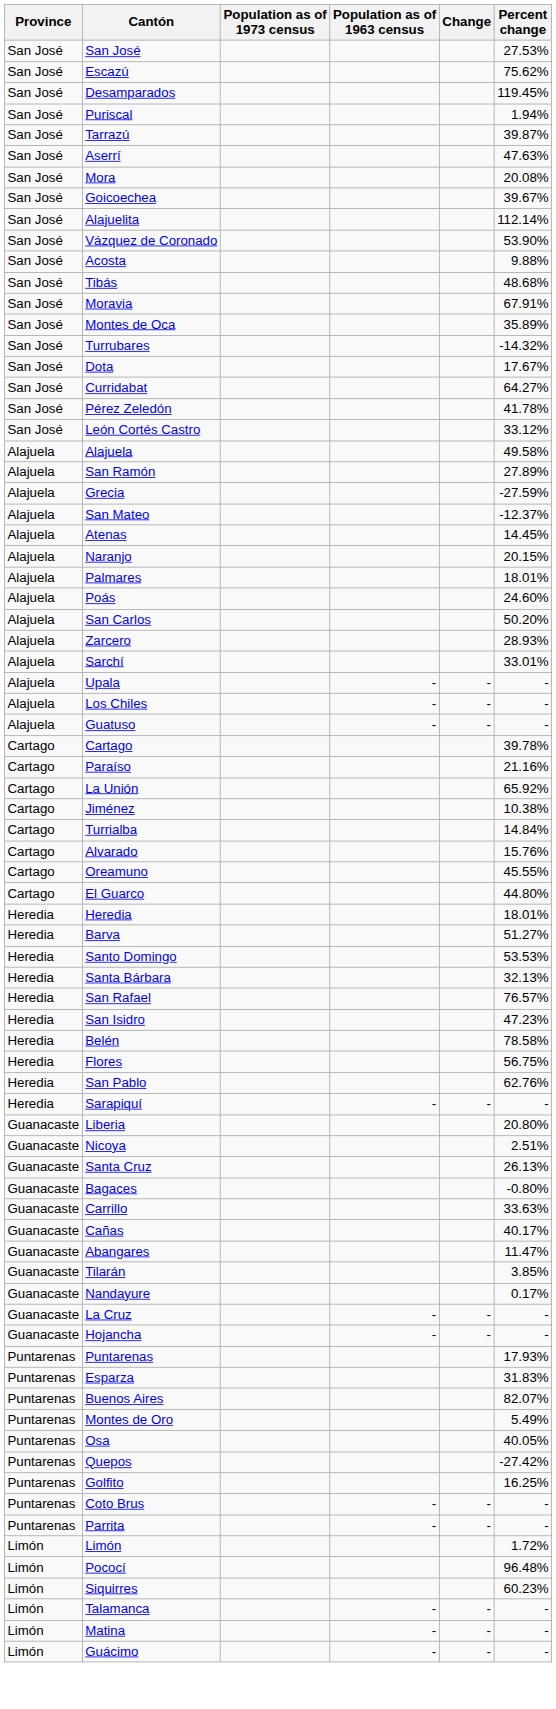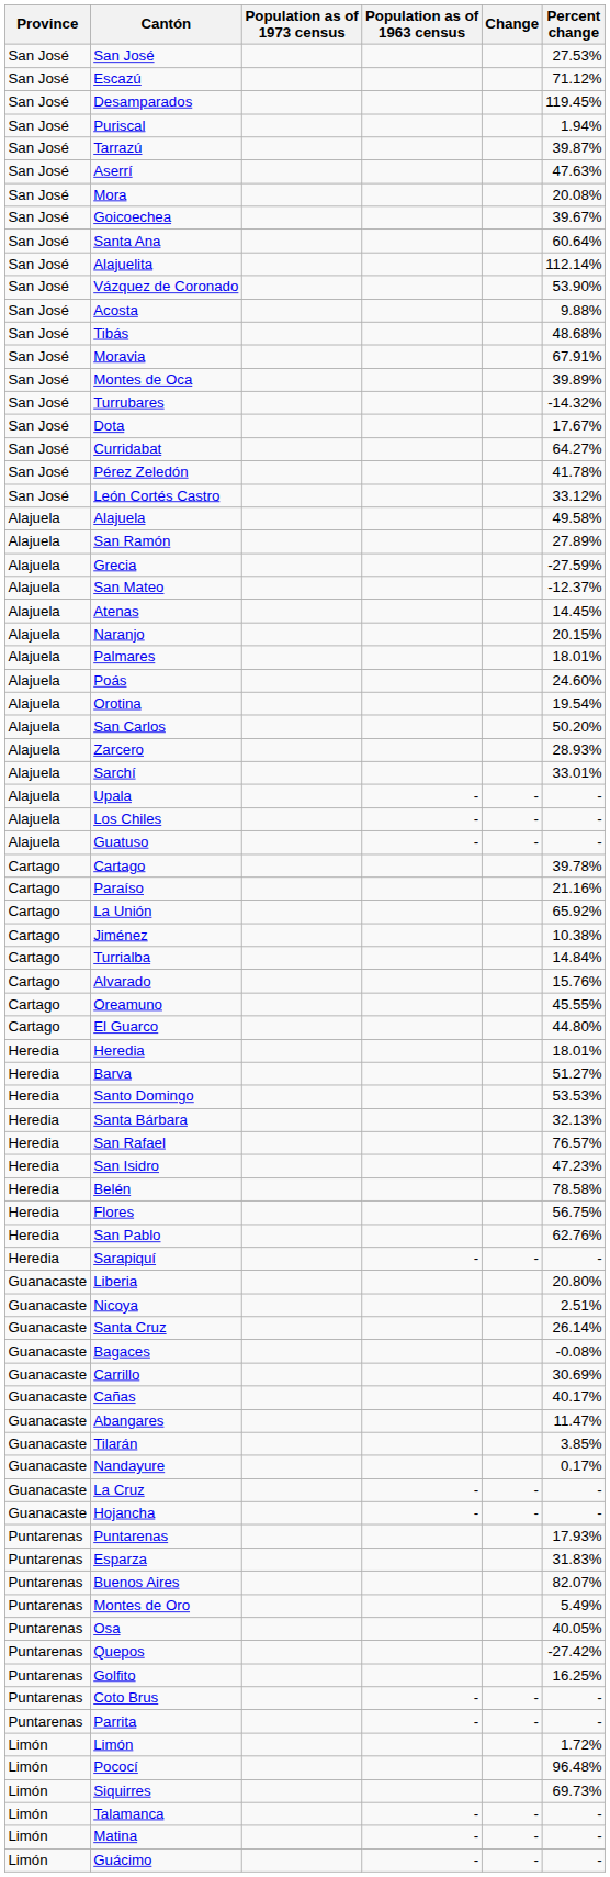 <table class="wikitable sortable" style="text-align: right;">
 <tr>
 <th>Province</th>
 <th>Cantón</th>
 <th>Population as of<br>1973 census</th>
 <th>Population as of<br>1963 census</th>
 <th>Change</th>
 <th>Percent<br>change</th>
 </tr>
 <tr>
 <td style="text-align: left;">San José</td>
 <td style="text-align: left;"><a href='#'>San José</a></td>
 <td></td>
 <td></td>
 <td> </td>
 <td>27.53% </td>
 </tr>
 <tr>
 <td style="text-align: left;">San José</td>
 <td style="text-align: left;"><a href='#'>Escazú</a></td>
 <td></td>
 <td></td>
 <td> </td>
-<td>75.62% </td>
+<td>71.12% </td>
 </tr>
 <tr>
 <td style="text-align: left;">San José</td>
 <td style="text-align: left;"><a href='#'>Desamparados</a></td>
 <td></td>
 <td></td>
 <td> </td>
 <td>119.45% </td>
 </tr>
 <tr>
 <td style="text-align: left;">San José</td>
 <td style="text-align: left;"><a href='#'>Puriscal</a></td>
 <td></td>
 <td></td>
 <td> </td>
 <td>1.94% </td>
 </tr>
 <tr>
 <td style="text-align: left;">San José</td>
 <td style="text-align: left;"><a href='#'>Tarrazú</a></td>
 <td></td>
 <td></td>
 <td> </td>
 <td>39.87% </td>
 </tr>
 <tr>
 <td style="text-align: left;">San José</td>
 <td style="text-align: left;"><a href='#'>Aserrí</a></td>
 <td></td>
 <td></td>
 <td> </td>
 <td>47.63% </td>
 </tr>
 <tr>
 <td style="text-align: left;">San José</td>
 <td style="text-align: left;"><a href='#'>Mora</a></td>
 <td></td>
 <td></td>
 <td> </td>
 <td>20.08% </td>
 </tr>
 <tr>
 <td style="text-align: left;">San José</td>
 <td style="text-align: left;"><a href='#'>Goicoechea</a></td>
 <td></td>
 <td></td>
 <td> </td>
 <td>39.67% </td>
 </tr>
 <tr>
 <td style="text-align: left;">San José</td>
+<td style="text-align: left;"><a href='#'>Santa Ana</a></td>
+<td></td>
+<td></td>
+<td> </td>
+<td>60.64% </td>
+</tr>
+<tr>
+<td style="text-align: left;">San José</td>
 <td style="text-align: left;"><a href='#'>Alajuelita</a></td>
 <td></td>
 <td></td>
 <td> </td>
 <td>112.14% </td>
 </tr>
 <tr>
 <td style="text-align: left;">San José</td>
 <td style="text-align: left;"><a href='#'>Vázquez de Coronado</a></td>
 <td></td>
 <td></td>
 <td> </td>
 <td>53.90% </td>
 </tr>
 <tr>
 <td style="text-align: left;">San José</td>
 <td style="text-align: left;"><a href='#'>Acosta</a></td>
 <td></td>
 <td></td>
 <td> </td>
 <td>9.88% </td>
 </tr>
 <tr>
 <td style="text-align: left;">San José</td>
 <td style="text-align: left;"><a href='#'>Tibás</a></td>
 <td></td>
 <td></td>
 <td> </td>
 <td>48.68% </td>
 </tr>
 <tr>
 <td style="text-align: left;">San José</td>
 <td style="text-align: left;"><a href='#'>Moravia</a></td>
 <td></td>
 <td></td>
 <td> </td>
 <td>67.91% </td>
 </tr>
 <tr>
 <td style="text-align: left;">San José</td>
 <td style="text-align: left;"><a href='#'>Montes de Oca</a></td>
 <td></td>
 <td></td>
 <td> </td>
-<td>35.89% </td>
+<td>39.89% </td>
 </tr>
 <tr>
 <td style="text-align: left;">San José</td>
 <td style="text-align: left;"><a href='#'>Turrubares</a></td>
 <td></td>
 <td></td>
 <td> </td>
 <td>-14.32% </td>
 </tr>
 <tr>
 <td style="text-align: left;">San José</td>
 <td style="text-align: left;"><a href='#'>Dota</a></td>
 <td></td>
 <td></td>
 <td> </td>
 <td>17.67% </td>
 </tr>
 <tr>
 <td style="text-align: left;">San José</td>
 <td style="text-align: left;"><a href='#'>Curridabat</a></td>
 <td></td>
 <td></td>
 <td> </td>
 <td>64.27% </td>
 </tr>
 <tr>
 <td style="text-align: left;">San José</td>
 <td style="text-align: left;"><a href='#'>Pérez Zeledón</a></td>
 <td></td>
 <td></td>
 <td> </td>
 <td>41.78% </td>
 </tr>
 <tr>
 <td style="text-align: left;">San José</td>
 <td style="text-align: left;"><a href='#'>León Cortés Castro</a></td>
 <td></td>
 <td></td>
 <td> </td>
 <td>33.12% </td>
 </tr>
 <tr>
 <td style="text-align: left;">Alajuela</td>
 <td style="text-align: left;"><a href='#'>Alajuela</a></td>
 <td></td>
 <td></td>
 <td> </td>
 <td>49.58% </td>
 </tr>
 <tr>
 <td style="text-align: left;">Alajuela</td>
 <td style="text-align: left;"><a href='#'>San Ramón</a></td>
 <td></td>
 <td></td>
 <td> </td>
 <td>27.89% </td>
 </tr>
 <tr>
 <td style="text-align: left;">Alajuela</td>
 <td style="text-align: left;"><a href='#'>Grecia</a></td>
 <td></td>
 <td></td>
 <td> </td>
 <td>-27.59% </td>
 </tr>
 <tr>
 <td style="text-align: left;">Alajuela</td>
 <td style="text-align: left;"><a href='#'>San Mateo</a></td>
 <td></td>
 <td></td>
 <td> </td>
 <td>-12.37% </td>
 </tr>
 <tr>
 <td style="text-align: left;">Alajuela</td>
 <td style="text-align: left;"><a href='#'>Atenas</a></td>
 <td></td>
 <td></td>
 <td> </td>
 <td>14.45% </td>
 </tr>
 <tr>
 <td style="text-align: left;">Alajuela</td>
 <td style="text-align: left;"><a href='#'>Naranjo</a></td>
 <td></td>
 <td></td>
 <td> </td>
 <td>20.15% </td>
 </tr>
 <tr>
 <td style="text-align: left;">Alajuela</td>
 <td style="text-align: left;"><a href='#'>Palmares</a></td>
 <td></td>
 <td></td>
 <td> </td>
 <td>18.01% </td>
 </tr>
 <tr>
 <td style="text-align: left;">Alajuela</td>
 <td style="text-align: left;"><a href='#'>Poás</a></td>
 <td></td>
 <td></td>
 <td> </td>
 <td>24.60% </td>
+</tr>
+<tr>
+<td style="text-align: left;">Alajuela</td>
+<td style="text-align: left;"><a href='#'>Orotina</a></td>
+<td></td>
+<td></td>
+<td> </td>
+<td>19.54% </td>
 </tr>
 <tr>
 <td style="text-align: left;">Alajuela</td>
 <td style="text-align: left;"><a href='#'>San Carlos</a></td>
 <td></td>
 <td></td>
 <td> </td>
 <td>50.20% </td>
 </tr>
 <tr>
 <td style="text-align: left;">Alajuela</td>
 <td style="text-align: left;"><a href='#'>Zarcero</a></td>
 <td></td>
 <td></td>
 <td> </td>
 <td>28.93% </td>
 </tr>
 <tr>
 <td style="text-align: left;">Alajuela</td>
 <td style="text-align: left;"><a href='#'>Sarchí</a></td>
 <td></td>
 <td></td>
 <td> </td>
 <td>33.01% </td>
 </tr>
 <tr>
 <td style="text-align: left;">Alajuela</td>
 <td style="text-align: left;"><a href='#'>Upala</a></td>
 <td></td>
 <td>-</td>
 <td>-</td>
 <td>-</td>
 </tr>
 <tr>
 <td style="text-align: left;">Alajuela</td>
 <td style="text-align: left;"><a href='#'>Los Chiles</a></td>
 <td></td>
 <td>-</td>
 <td>-</td>
 <td>-</td>
 </tr>
 <tr>
 <td style="text-align: left;">Alajuela</td>
 <td style="text-align: left;"><a href='#'>Guatuso</a></td>
 <td></td>
 <td>-</td>
 <td>-</td>
 <td>-</td>
 </tr>
 <tr>
 <td style="text-align: left;">Cartago</td>
 <td style="text-align: left;"><a href='#'>Cartago</a></td>
 <td></td>
 <td></td>
 <td> </td>
 <td>39.78% </td>
 </tr>
 <tr>
 <td style="text-align: left;">Cartago</td>
 <td style="text-align: left;"><a href='#'>Paraíso</a></td>
 <td></td>
 <td></td>
 <td> </td>
 <td>21.16% </td>
 </tr>
 <tr>
 <td style="text-align: left;">Cartago</td>
 <td style="text-align: left;"><a href='#'>La Unión</a></td>
 <td></td>
 <td></td>
 <td> </td>
 <td>65.92% </td>
 </tr>
 <tr>
 <td style="text-align: left;">Cartago</td>
 <td style="text-align: left;"><a href='#'>Jiménez</a></td>
 <td></td>
 <td></td>
 <td> </td>
 <td>10.38% </td>
 </tr>
 <tr>
 <td style="text-align: left;">Cartago</td>
 <td style="text-align: left;"><a href='#'>Turrialba</a></td>
 <td></td>
 <td></td>
 <td> </td>
 <td>14.84% </td>
 </tr>
 <tr>
 <td style="text-align: left;">Cartago</td>
 <td style="text-align: left;"><a href='#'>Alvarado</a></td>
 <td></td>
 <td></td>
 <td> </td>
 <td>15.76% </td>
 </tr>
 <tr>
 <td style="text-align: left;">Cartago</td>
 <td style="text-align: left;"><a href='#'>Oreamuno</a></td>
 <td></td>
 <td></td>
 <td> </td>
 <td>45.55% </td>
 </tr>
 <tr>
 <td style="text-align: left;">Cartago</td>
 <td style="text-align: left;"><a href='#'>El Guarco</a></td>
 <td></td>
 <td></td>
 <td> </td>
 <td>44.80% </td>
 </tr>
 <tr>
 <td style="text-align: left;">Heredia</td>
 <td style="text-align: left;"><a href='#'>Heredia</a></td>
 <td></td>
 <td></td>
 <td> </td>
 <td>18.01% </td>
 </tr>
 <tr>
 <td style="text-align: left;">Heredia</td>
 <td style="text-align: left;"><a href='#'>Barva</a></td>
 <td></td>
 <td></td>
 <td> </td>
 <td>51.27% </td>
 </tr>
 <tr>
 <td style="text-align: left;">Heredia</td>
 <td style="text-align: left;"><a href='#'>Santo Domingo</a></td>
 <td></td>
 <td></td>
 <td> </td>
 <td>53.53% </td>
 </tr>
 <tr>
 <td style="text-align: left;">Heredia</td>
 <td style="text-align: left;"><a href='#'>Santa Bárbara</a></td>
 <td></td>
 <td></td>
 <td> </td>
 <td>32.13% </td>
 </tr>
 <tr>
 <td style="text-align: left;">Heredia</td>
 <td style="text-align: left;"><a href='#'>San Rafael</a></td>
 <td></td>
 <td></td>
 <td> </td>
 <td>76.57% </td>
 </tr>
 <tr>
 <td style="text-align: left;">Heredia</td>
 <td style="text-align: left;"><a href='#'>San Isidro</a></td>
 <td></td>
 <td></td>
 <td> </td>
 <td>47.23% </td>
 </tr>
 <tr>
 <td style="text-align: left;">Heredia</td>
 <td style="text-align: left;"><a href='#'>Belén</a></td>
 <td></td>
 <td></td>
 <td> </td>
 <td>78.58% </td>
 </tr>
 <tr>
 <td style="text-align: left;">Heredia</td>
 <td style="text-align: left;"><a href='#'>Flores</a></td>
 <td></td>
 <td></td>
 <td> </td>
 <td>56.75% </td>
 </tr>
 <tr>
 <td style="text-align: left;">Heredia</td>
 <td style="text-align: left;"><a href='#'>San Pablo</a></td>
 <td></td>
 <td></td>
 <td> </td>
 <td>62.76% </td>
 </tr>
 <tr>
 <td style="text-align: left;">Heredia</td>
 <td style="text-align: left;"><a href='#'>Sarapiquí</a></td>
 <td></td>
 <td>-</td>
 <td>-</td>
 <td>-</td>
 </tr>
 <tr>
 <td style="text-align: left;">Guanacaste</td>
 <td style="text-align: left;"><a href='#'>Liberia</a></td>
 <td></td>
 <td></td>
 <td> </td>
 <td>20.80% </td>
 </tr>
 <tr>
 <td style="text-align: left;">Guanacaste</td>
 <td style="text-align: left;"><a href='#'>Nicoya</a></td>
 <td></td>
 <td></td>
 <td> </td>
 <td>2.51% </td>
 </tr>
 <tr>
 <td style="text-align: left;">Guanacaste</td>
 <td style="text-align: left;"><a href='#'>Santa Cruz</a></td>
 <td></td>
 <td></td>
 <td> </td>
-<td>26.13% </td>
+<td>26.14% </td>
 </tr>
 <tr>
 <td style="text-align: left;">Guanacaste</td>
 <td style="text-align: left;"><a href='#'>Bagaces</a></td>
 <td></td>
 <td></td>
 <td> </td>
-<td>-0.80% </td>
+<td>-0.08% </td>
 </tr>
 <tr>
 <td style="text-align: left;">Guanacaste</td>
 <td style="text-align: left;"><a href='#'>Carrillo</a></td>
 <td></td>
 <td></td>
 <td> </td>
-<td>33.63% </td>
+<td>30.69% </td>
 </tr>
 <tr>
 <td style="text-align: left;">Guanacaste</td>
 <td style="text-align: left;"><a href='#'>Cañas</a></td>
 <td></td>
 <td></td>
 <td> </td>
 <td>40.17% </td>
 </tr>
 <tr>
 <td style="text-align: left;">Guanacaste</td>
 <td style="text-align: left;"><a href='#'>Abangares</a></td>
 <td></td>
 <td></td>
 <td> </td>
 <td>11.47% </td>
 </tr>
 <tr>
 <td style="text-align: left;">Guanacaste</td>
 <td style="text-align: left;"><a href='#'>Tilarán</a></td>
 <td></td>
 <td></td>
 <td> </td>
 <td>3.85% </td>
 </tr>
 <tr>
 <td style="text-align: left;">Guanacaste</td>
 <td style="text-align: left;"><a href='#'>Nandayure</a></td>
 <td></td>
 <td></td>
 <td> </td>
 <td>0.17% </td>
 </tr>
 <tr>
 <td style="text-align: left;">Guanacaste</td>
 <td style="text-align: left;"><a href='#'>La Cruz</a></td>
 <td></td>
 <td>-</td>
 <td>-</td>
 <td>-</td>
 </tr>
 <tr>
 <td style="text-align: left;">Guanacaste</td>
 <td style="text-align: left;"><a href='#'>Hojancha</a></td>
 <td></td>
 <td>-</td>
 <td>-</td>
 <td>-</td>
 </tr>
 <tr>
 <td style="text-align: left;">Puntarenas</td>
 <td style="text-align: left;"><a href='#'>Puntarenas</a></td>
 <td></td>
 <td></td>
 <td> </td>
 <td>17.93% </td>
 </tr>
 <tr>
 <td style="text-align: left;">Puntarenas</td>
 <td style="text-align: left;"><a href='#'>Esparza</a></td>
 <td></td>
 <td></td>
 <td> </td>
 <td>31.83% </td>
 </tr>
 <tr>
 <td style="text-align: left;">Puntarenas</td>
 <td style="text-align: left;"><a href='#'>Buenos Aires</a></td>
 <td></td>
 <td></td>
 <td> </td>
 <td>82.07% </td>
 </tr>
 <tr>
 <td style="text-align: left;">Puntarenas</td>
 <td style="text-align: left;"><a href='#'>Montes de Oro</a></td>
 <td></td>
 <td></td>
 <td> </td>
 <td>5.49% </td>
 </tr>
 <tr>
 <td style="text-align: left;">Puntarenas</td>
 <td style="text-align: left;"><a href='#'>Osa</a></td>
 <td></td>
 <td></td>
 <td> </td>
 <td>40.05% </td>
 </tr>
 <tr>
 <td style="text-align: left;">Puntarenas</td>
 <td style="text-align: left;"><a href='#'>Quepos</a></td>
 <td></td>
 <td></td>
 <td> </td>
 <td>-27.42% </td>
 </tr>
 <tr>
 <td style="text-align: left;">Puntarenas</td>
 <td style="text-align: left;"><a href='#'>Golfito</a></td>
 <td></td>
 <td></td>
 <td> </td>
 <td>16.25% </td>
 </tr>
 <tr>
 <td style="text-align: left;">Puntarenas</td>
 <td style="text-align: left;"><a href='#'>Coto Brus</a></td>
 <td></td>
 <td>-</td>
 <td>-</td>
 <td>-</td>
 </tr>
 <tr>
 <td style="text-align: left;">Puntarenas</td>
 <td style="text-align: left;"><a href='#'>Parrita</a></td>
 <td></td>
 <td>-</td>
 <td>-</td>
 <td>-</td>
 </tr>
 <tr>
 <td style="text-align: left;">Limón</td>
 <td style="text-align: left;"><a href='#'>Limón</a></td>
 <td></td>
 <td></td>
 <td> </td>
 <td>1.72% </td>
 </tr>
 <tr>
 <td style="text-align: left;">Limón</td>
 <td style="text-align: left;"><a href='#'>Pococí</a></td>
 <td></td>
 <td></td>
 <td> </td>
 <td>96.48% </td>
 </tr>
 <tr>
 <td style="text-align: left;">Limón</td>
 <td style="text-align: left;"><a href='#'>Siquirres</a></td>
 <td></td>
 <td></td>
 <td> </td>
-<td>60.23% </td>
+<td>69.73% </td>
 </tr>
 <tr>
 <td style="text-align: left;">Limón</td>
 <td style="text-align: left;"><a href='#'>Talamanca</a></td>
 <td></td>
 <td>-</td>
 <td>-</td>
 <td>-</td>
 </tr>
 <tr>
 <td style="text-align: left;">Limón</td>
 <td style="text-align: left;"><a href='#'>Matina</a></td>
 <td></td>
 <td>-</td>
 <td>-</td>
 <td>-</td>
 </tr>
 <tr>
 <td style="text-align: left;">Limón</td>
 <td style="text-align: left;"><a href='#'>Guácimo</a></td>
 <td></td>
 <td>-</td>
 <td>-</td>
 <td>-</td>
 </tr>
 </table>
